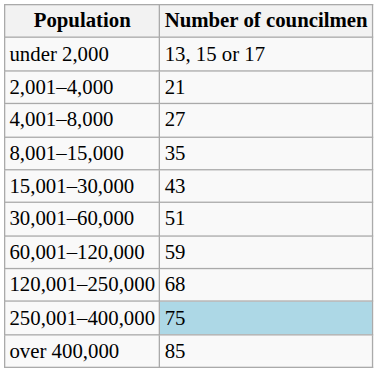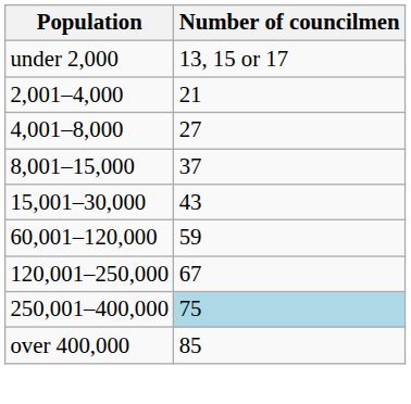 <table class="wikitable">
 <tr>
 <th>Population</th>
 <th>Number of councilmen</th>
 </tr>
 <tr>
 <td>under 2,000</td>
 <td>13, 15 or 17</td>
 </tr>
 <tr>
 <td>2,001–4,000</td>
 <td>21</td>
 </tr>
 <tr>
 <td>4,001–8,000</td>
 <td>27</td>
 </tr>
 <tr>
 <td>8,001–15,000</td>
-<td>35</td>
+<td>37</td>
 </tr>
 <tr>
 <td>15,001–30,000</td>
 <td>43</td>
-</tr>
-<tr>
-<td>30,001–60,000</td>
-<td>51</td>
 </tr>
 <tr>
 <td>60,001–120,000</td>
 <td>59</td>
 </tr>
 <tr>
 <td>120,001–250,000</td>
-<td>68</td>
+<td>67</td>
 </tr>
 <tr>
 <td>250,001–400,000</td>
 <td style="background: lightblue;">75</td>
 </tr>
 <tr>
 <td>over 400,000</td>
 <td>85</td>
 </tr>
 </table>
